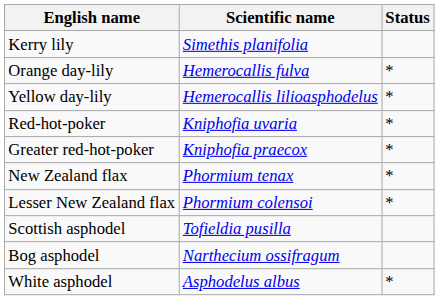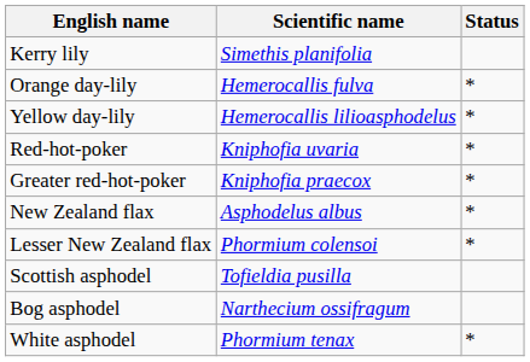 <table class="wikitable" |>
 <tr>
 <th>English name</th>
 <th>Scientific name</th>
 <th>Status</th>
 </tr>
 <tr>
 <td>Kerry lily</td>
 <td><em><a href='#'>Simethis planifolia</a></em></td>
 <td></td>
 </tr>
 <tr>
 <td>Orange day-lily</td>
 <td><em><a href='#'>Hemerocallis fulva</a></em></td>
 <td>*</td>
 </tr>
 <tr>
 <td>Yellow day-lily</td>
 <td><em><a href='#'>Hemerocallis lilioasphodelus</a></em></td>
 <td>*</td>
 </tr>
 <tr>
 <td>Red-hot-poker</td>
 <td><em><a href='#'>Kniphofia uvaria</a></em></td>
 <td>*</td>
 </tr>
 <tr>
 <td>Greater red-hot-poker</td>
 <td><em><a href='#'>Kniphofia praecox</a></em></td>
 <td>*</td>
 </tr>
 <tr>
 <td>New Zealand flax</td>
-<td><em><a href='#'>Phormium tenax</a></em></td>
+<td><em><a href='#'>Asphodelus albus</a></em></td>
 <td>*</td>
 </tr>
 <tr>
 <td>Lesser New Zealand flax</td>
 <td><em><a href='#'>Phormium colensoi</a></em></td>
 <td>*</td>
 </tr>
 <tr>
 <td>Scottish asphodel</td>
 <td><em><a href='#'>Tofieldia pusilla</a></em></td>
 <td></td>
 </tr>
 <tr>
 <td>Bog asphodel</td>
 <td><em><a href='#'>Narthecium ossifragum</a></em></td>
 <td></td>
 </tr>
 <tr>
 <td>White asphodel</td>
-<td><em><a href='#'>Asphodelus albus</a></em></td>
+<td><em><a href='#'>Phormium tenax</a></em></td>
 <td>*</td>
 </tr>
 </table>
